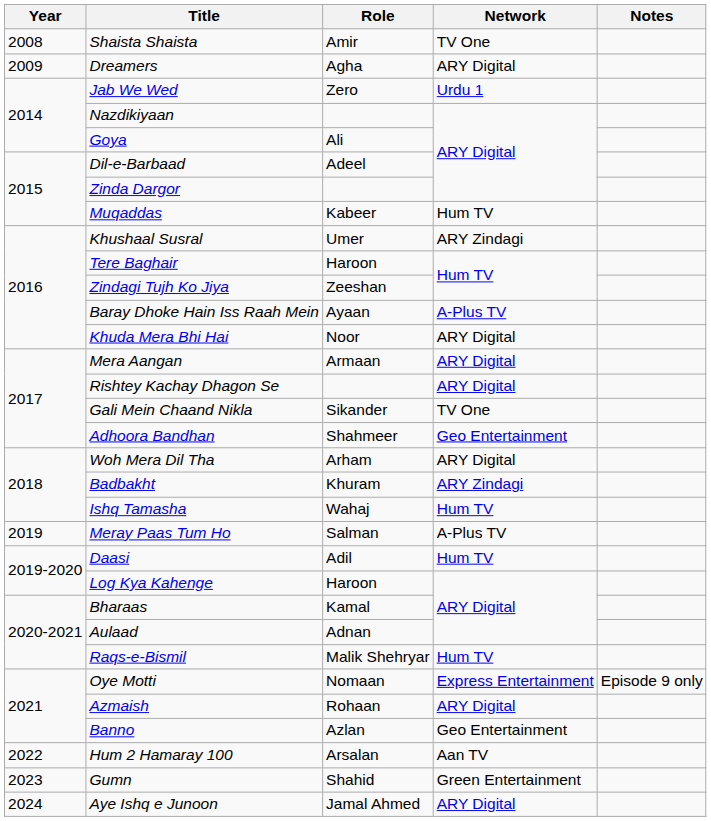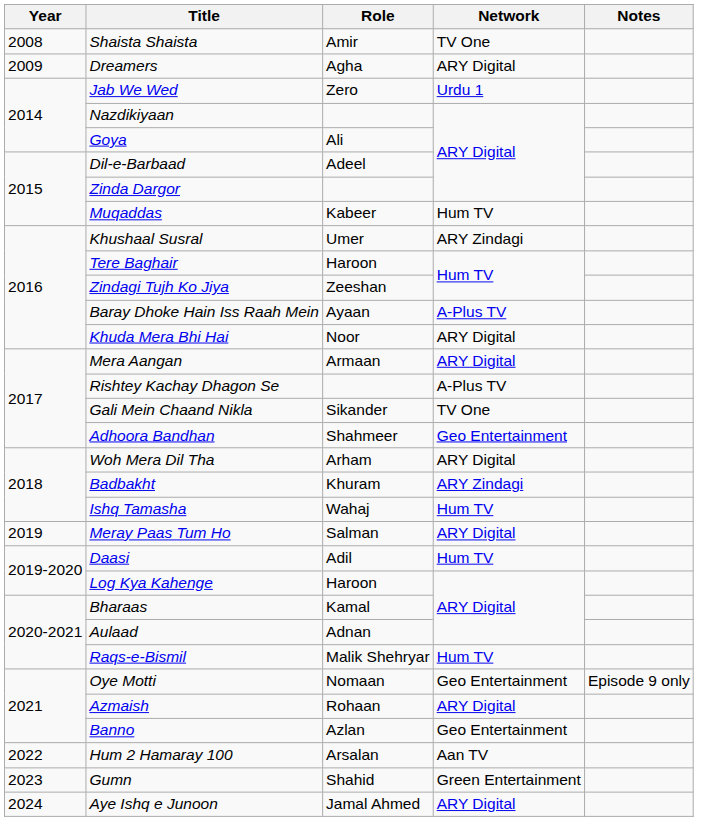 <table class="wikitable sortable">
 <tr>
 <th>Year</th>
 <th>Title</th>
 <th>Role</th>
 <th>Network</th>
 <th>Notes</th>
 </tr>
 <tr>
 <td>2008</td>
 <td><em>Shaista Shaista</em></td>
 <td>Amir</td>
 <td>TV One</td>
 <td></td>
 </tr>
 <tr>
 <td>2009</td>
 <td><em>Dreamers</em></td>
 <td>Agha</td>
 <td>ARY Digital</td>
 <td></td>
 </tr>
 <tr>
 <td rowspan="3">2014</td>
 <td><em><a href='#'>Jab We Wed</a></em></td>
 <td>Zero</td>
 <td><a href='#'>Urdu 1</a></td>
 <td></td>
 </tr>
 <tr>
 <td><em>Nazdikiyaan</em></td>
 <td></td>
 <td rowspan="4"><a href='#'>ARY Digital</a></td>
 <td></td>
 </tr>
 <tr>
 <td><em><a href='#'>Goya</a></em></td>
 <td>Ali</td>
 <td></td>
 </tr>
 <tr>
 <td rowspan="3">2015</td>
 <td><em>Dil-e-Barbaad</em></td>
 <td>Adeel</td>
 <td></td>
 </tr>
 <tr>
 <td><em><a href='#'>Zinda Dargor</a></em></td>
 <td></td>
 <td></td>
 </tr>
 <tr>
 <td><em><a href='#'>Muqaddas</a></em></td>
 <td>Kabeer</td>
 <td>Hum TV</td>
 <td></td>
 </tr>
 <tr>
 <td rowspan="5">2016</td>
 <td><em>Khushaal Susral</em></td>
 <td>Umer</td>
 <td>ARY Zindagi</td>
 <td></td>
 </tr>
 <tr>
 <td><em><a href='#'>Tere Baghair</a></em></td>
 <td>Haroon</td>
 <td rowspan="2"><a href='#'>Hum TV</a></td>
 <td></td>
 </tr>
 <tr>
 <td><em><a href='#'>Zindagi Tujh Ko Jiya</a></em></td>
 <td>Zeeshan</td>
 <td></td>
 </tr>
 <tr>
 <td><em>Baray Dhoke Hain Iss Raah Mein</em></td>
 <td>Ayaan</td>
 <td><a href='#'>A-Plus TV</a></td>
 <td></td>
 </tr>
 <tr>
 <td><em><a href='#'>Khuda Mera Bhi Hai</a></em></td>
 <td>Noor</td>
 <td>ARY Digital</td>
 <td></td>
 </tr>
 <tr>
 <td rowspan="4">2017</td>
 <td><em>Mera Aangan</em></td>
 <td>Armaan</td>
 <td><a href='#'>ARY Digital</a></td>
 <td></td>
 </tr>
 <tr>
 <td><em>Rishtey Kachay Dhagon Se</em></td>
 <td></td>
-<td><a href='#'>ARY Digital</a></td>
+<td>A-Plus TV</td>
 <td></td>
 </tr>
 <tr>
 <td><em>Gali Mein Chaand Nikla</em></td>
 <td>Sikander</td>
 <td>TV One</td>
 <td></td>
 </tr>
 <tr>
 <td><em><a href='#'>Adhoora Bandhan</a></em></td>
 <td>Shahmeer</td>
 <td><a href='#'>Geo Entertainment</a></td>
 <td></td>
 </tr>
 <tr>
 <td rowspan="3">2018</td>
 <td><em>Woh Mera Dil Tha</em></td>
 <td>Arham</td>
 <td>ARY Digital</td>
 <td></td>
 </tr>
 <tr>
 <td><em><a href='#'>Badbakht</a></em></td>
 <td>Khuram</td>
 <td><a href='#'>ARY Zindagi</a></td>
 <td></td>
 </tr>
 <tr>
 <td><em><a href='#'>Ishq Tamasha</a></em></td>
 <td>Wahaj</td>
 <td><a href='#'>Hum TV</a></td>
 <td></td>
 </tr>
 <tr>
 <td>2019</td>
 <td><em><a href='#'>Meray Paas Tum Ho</a></em></td>
 <td>Salman</td>
-<td>A-Plus TV</td>
+<td><a href='#'>ARY Digital</a></td>
 <td></td>
 </tr>
 <tr>
 <td rowspan="2">2019-2020</td>
 <td><em><a href='#'>Daasi</a></em></td>
 <td>Adil</td>
 <td><a href='#'>Hum TV</a></td>
 <td></td>
 </tr>
 <tr>
 <td><em><a href='#'>Log Kya Kahenge</a></em></td>
 <td>Haroon</td>
 <td rowspan="3"><a href='#'>ARY Digital</a></td>
 <td></td>
 </tr>
 <tr>
 <td rowspan="3">2020-2021</td>
 <td><em>Bharaas</em></td>
 <td>Kamal</td>
 <td></td>
 </tr>
 <tr>
 <td><em>Aulaad</em></td>
 <td>Adnan</td>
 <td></td>
 </tr>
 <tr>
 <td><em><a href='#'>Raqs-e-Bismil</a></em></td>
 <td>Malik Shehryar</td>
 <td><a href='#'>Hum TV</a></td>
 <td></td>
 </tr>
 <tr>
 <td rowspan="3">2021</td>
 <td><em>Oye Motti</em></td>
 <td>Nomaan</td>
-<td><a href='#'>Express Entertainment</a></td>
+<td>Geo Entertainment</td>
 <td>Episode 9 only</td>
 </tr>
 <tr>
 <td><em><a href='#'>Azmaish</a></em></td>
 <td>Rohaan</td>
 <td><a href='#'>ARY Digital</a></td>
 <td></td>
 </tr>
 <tr>
 <td><em><a href='#'>Banno</a></em></td>
 <td>Azlan</td>
 <td>Geo Entertainment</td>
 <td></td>
 </tr>
 <tr>
 <td>2022</td>
 <td><em>Hum 2 Hamaray 100</em></td>
 <td>Arsalan</td>
 <td>Aan TV</td>
 <td></td>
 </tr>
 <tr>
 <td>2023</td>
 <td><em>Gumn</em></td>
 <td>Shahid</td>
 <td>Green Entertainment</td>
 <td></td>
 </tr>
 <tr>
 <td>2024</td>
 <td><em>Aye Ishq e Junoon</em></td>
 <td>Jamal Ahmed</td>
 <td><a href='#'>ARY Digital</a></td>
 <td></td>
 </tr>
 </table>
